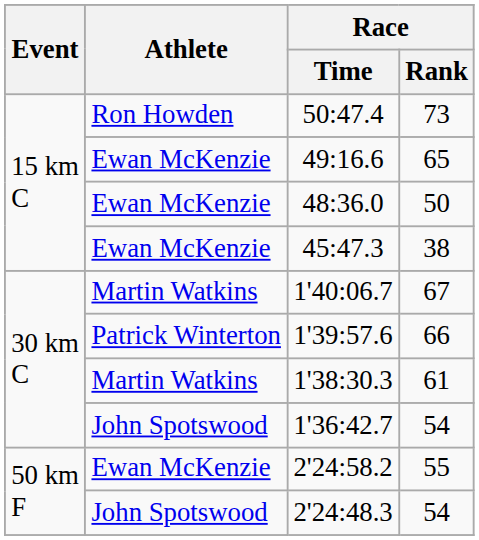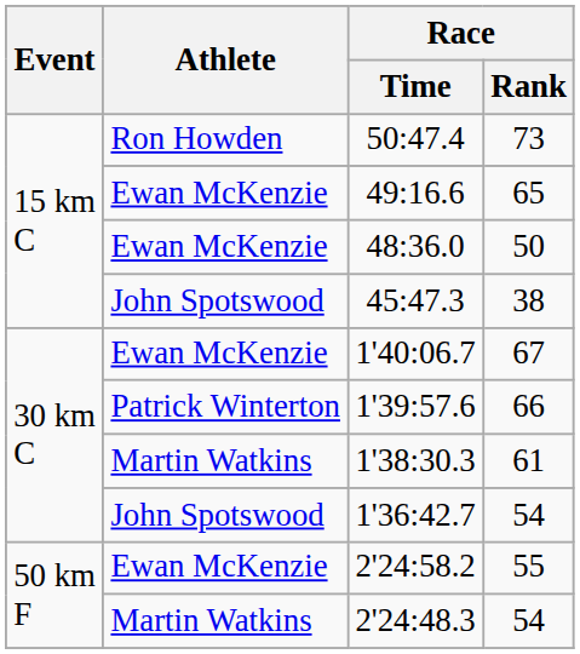 <table class="wikitable" border="1" style="font-size:90%">
 <tr>
 <th rowspan=2>Event</th>
 <th rowspan=2>Athlete</th>
 <th colspan=2>Race</th>
 </tr>
 <tr>
 <th>Time</th>
 <th>Rank</th>
 </tr>
 <tr>
 <td rowspan=4>15 km <br> C</td>
 <td><a href='#'>Ron Howden</a></td>
 <td align=center>50:47.4</td>
 <td align=center>73</td>
 </tr>
 <tr>
 <td><a href='#'>Ewan McKenzie</a></td>
 <td align=center>49:16.6</td>
 <td align=center>65</td>
 </tr>
 <tr>
 <td><a href='#'>Ewan McKenzie</a></td>
 <td align=center>48:36.0</td>
 <td align=center>50</td>
 </tr>
 <tr>
-<td><a href='#'>Ewan McKenzie</a></td>
+<td><a href='#'>John Spotswood</a></td>
 <td align=center>45:47.3</td>
 <td align=center>38</td>
 </tr>
 <tr>
 <td rowspan=4>30 km <br> C</td>
-<td><a href='#'>Martin Watkins</a></td>
+<td><a href='#'>Ewan McKenzie</a></td>
 <td align=center>1'40:06.7</td>
 <td align=center>67</td>
 </tr>
 <tr>
 <td><a href='#'>Patrick Winterton</a></td>
 <td align=center>1'39:57.6</td>
 <td align=center>66</td>
 </tr>
 <tr>
 <td><a href='#'>Martin Watkins</a></td>
 <td align=center>1'38:30.3</td>
 <td align=center>61</td>
 </tr>
 <tr>
 <td><a href='#'>John Spotswood</a></td>
 <td align=center>1'36:42.7</td>
 <td align=center>54</td>
 </tr>
 <tr>
 <td rowspan=2>50 km <br> F</td>
 <td><a href='#'>Ewan McKenzie</a></td>
 <td align=center>2'24:58.2</td>
 <td align=center>55</td>
 </tr>
 <tr>
-<td><a href='#'>John Spotswood</a></td>
+<td><a href='#'>Martin Watkins</a></td>
 <td align=center>2'24:48.3</td>
 <td align=center>54</td>
 </tr>
 </table>
